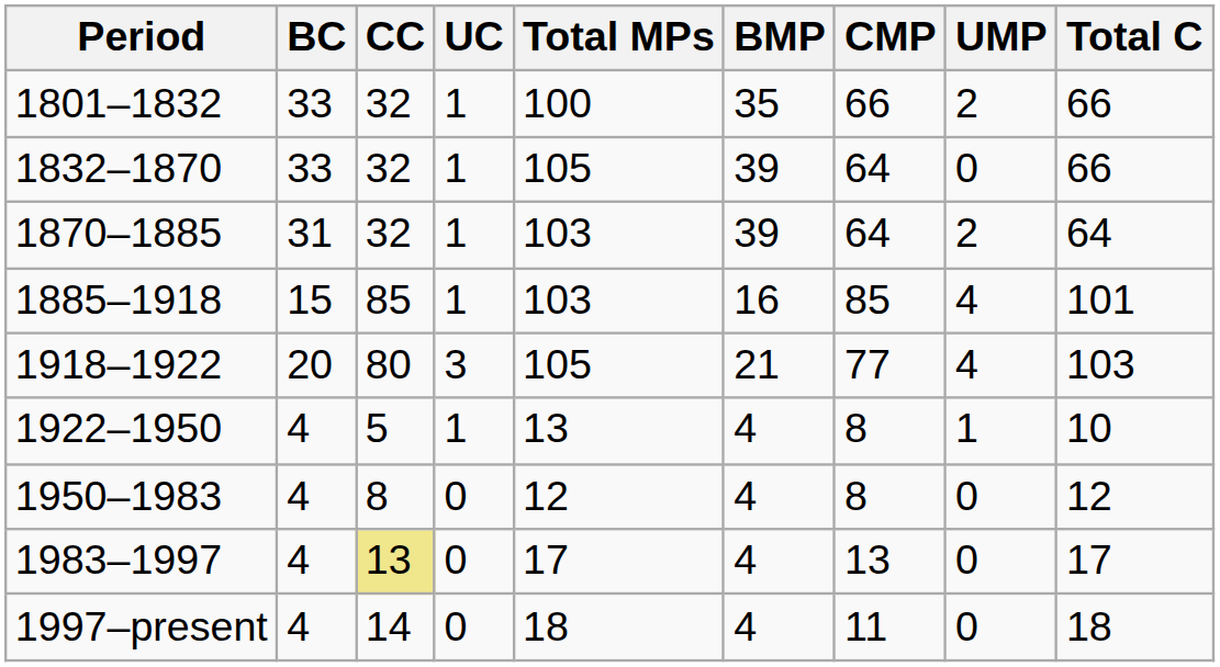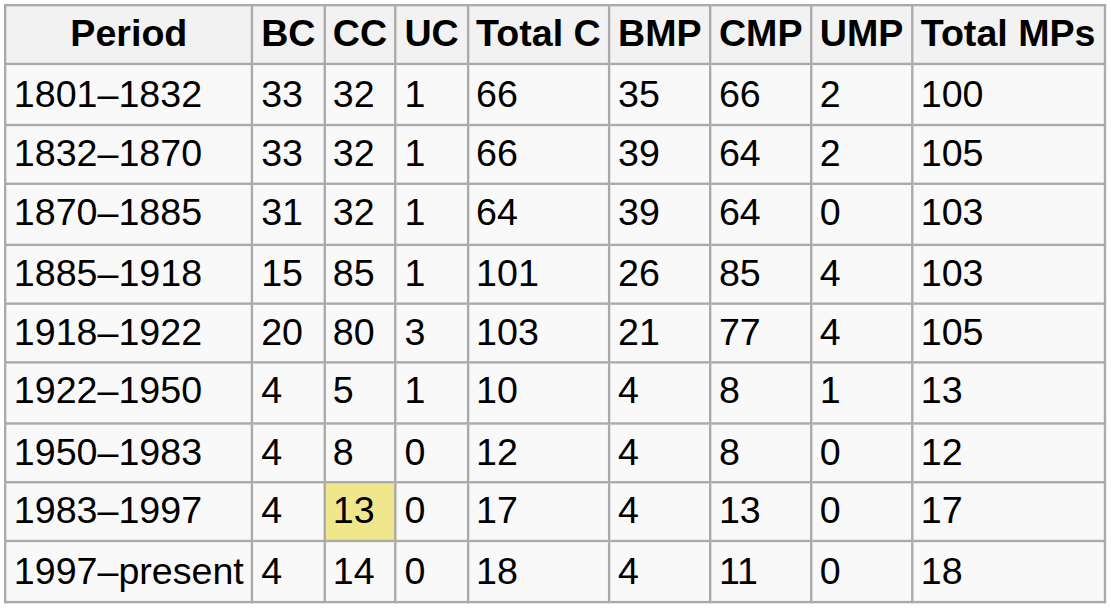 <table class=wikitable>
 <tr>
 <th>Period</th>
 <th>BC</th>
 <th>CC</th>
 <th>UC</th>
-<th>Total MPs</th>
+<th>Total C</th>
 <th>BMP</th>
 <th>CMP</th>
 <th>UMP</th>
-<th>Total C</th>
+<th>Total MPs</th>
 </tr>
 <tr>
 <td>1801–1832</td>
 <td>33</td>
 <td>32</td>
 <td>1</td>
-<td>100</td>
+<td>66</td>
 <td>35</td>
 <td>66</td>
 <td>2</td>
-<td>66</td>
+<td>100</td>
 </tr>
 <tr>
 <td>1832–1870</td>
 <td>33</td>
 <td>32</td>
 <td>1</td>
-<td>105</td>
+<td>66</td>
 <td>39</td>
 <td>64</td>
-<td>0</td>
-<td>66</td>
+<td>2</td>
+<td>105</td>
 </tr>
 <tr>
 <td>1870–1885</td>
 <td>31</td>
 <td>32</td>
 <td>1</td>
-<td>103</td>
+<td>64</td>
 <td>39</td>
 <td>64</td>
-<td>2</td>
-<td>64</td>
+<td>0</td>
+<td>103</td>
 </tr>
 <tr>
 <td>1885–1918</td>
 <td>15</td>
 <td>85</td>
 <td>1</td>
-<td>103</td>
-<td>16</td>
+<td>101</td>
+<td>26</td>
 <td>85</td>
 <td>4</td>
-<td>101</td>
+<td>103</td>
 </tr>
 <tr>
 <td>1918–1922</td>
 <td>20</td>
 <td>80</td>
 <td>3</td>
-<td>105</td>
+<td>103</td>
 <td>21</td>
 <td>77</td>
 <td>4</td>
-<td>103</td>
+<td>105</td>
 </tr>
 <tr>
 <td>1922–1950</td>
 <td>4</td>
 <td>5</td>
 <td>1</td>
-<td>13</td>
+<td>10</td>
 <td>4</td>
 <td>8</td>
 <td>1</td>
-<td>10</td>
+<td>13</td>
 </tr>
 <tr>
 <td>1950–1983</td>
 <td>4</td>
 <td>8</td>
 <td>0</td>
 <td>12</td>
 <td>4</td>
 <td>8</td>
 <td>0</td>
 <td>12</td>
 </tr>
 <tr>
 <td>1983–1997</td>
 <td>4</td>
 <td style="background: khaki;">13</td>
 <td>0</td>
 <td>17</td>
 <td>4</td>
 <td>13</td>
 <td>0</td>
 <td>17</td>
 </tr>
 <tr>
 <td>1997–present</td>
 <td>4</td>
 <td>14</td>
 <td>0</td>
 <td>18</td>
 <td>4</td>
 <td>11</td>
 <td>0</td>
 <td>18</td>
 </tr>
 </table>
